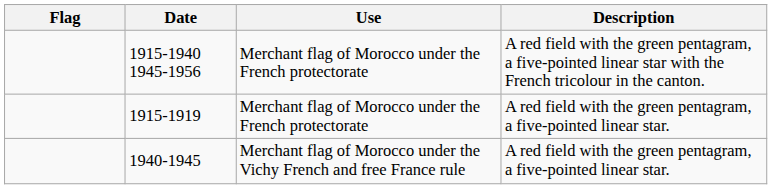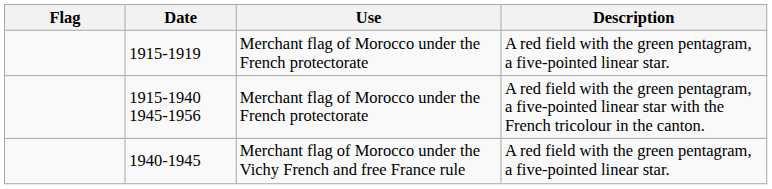 <table class="wikitable">
 <tr>
 <th style="width:110px">Flag</th>
 <th style="width:100px">Date</th>
 <th style="width:250px">Use</th>
 <th style="width:250px">Description</th>
 </tr>
 <tr>
 <td></td>
+<td>1915-1919</td>
+<td>Merchant flag of Morocco under the French protectorate</td>
+<td>A red field with the green pentagram, a five-pointed linear star.</td>
+</tr>
+<tr>
+<td></td>
 <td>1915-1940<br>1945-1956</td>
 <td>Merchant flag of Morocco under the French protectorate</td>
 <td>A red field with the green pentagram, a five-pointed linear star with the French tricolour in the canton.</td>
-</tr>
-<tr>
-<td></td>
-<td>1915-1919</td>
-<td>Merchant flag of Morocco under the French protectorate</td>
-<td>A red field with the green pentagram, a five-pointed linear star.</td>
 </tr>
 <tr>
 <td></td>
 <td>1940-1945</td>
 <td>Merchant flag of Morocco under the Vichy French and free France rule</td>
 <td>A red field with the green pentagram, a five-pointed linear star.</td>
 </tr>
 </table>
